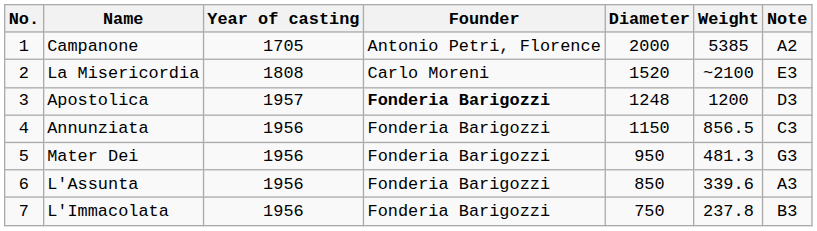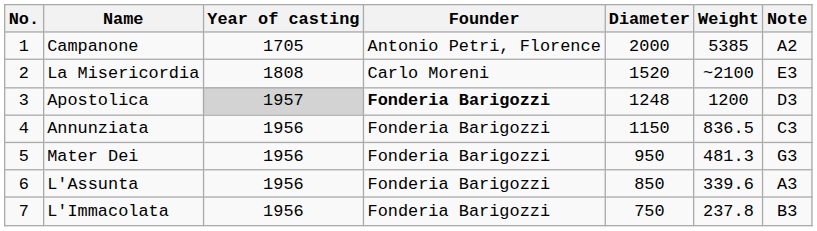 <table class="wikitable" align="center">
 <tr>
 <th style="vertical-align:top;">No.</th>
 <th style="vertical-align:top;">Name</th>
 <th style="vertical-align:top;">Year of casting</th>
 <th style="vertical-align:top;">Founder</th>
 <th style="vertical-align:top;">Diameter<br></th>
 <th style="vertical-align:top;">Weight<br></th>
 <th style="vertical-align:top;">Note</th>
 </tr>
 <tr ---->
 <td align="center">1</td>
 <td>Campanone</td>
 <td align="center">1705</td>
 <td>Antonio Petri, Florence</td>
 <td align="center">2000</td>
 <td align="center">5385</td>
 <td align="center">A2</td>
 </tr>
 <tr ---->
 <td align="center">2</td>
 <td>La Misericordia</td>
 <td align="center">1808</td>
 <td>Carlo Moreni</td>
 <td align="center">1520</td>
 <td align="center">~2100</td>
 <td align="center">E3</td>
 </tr>
 <tr ---->
 <td align="center">3</td>
 <td>Apostolica</td>
-<td align="center">1957</td>
+<td align="center" style="background: lightgrey;">1957</td>
 <td><strong>Fonderia Barigozzi</strong></td>
 <td align="center">1248</td>
 <td align="center">1200</td>
 <td align="center">D3</td>
 </tr>
 <tr ---->
 <td align="center">4</td>
 <td>Annunziata</td>
 <td align="center">1956</td>
 <td>Fonderia Barigozzi</td>
 <td align="center">1150</td>
-<td align="center">856.5</td>
+<td align="center">836.5</td>
 <td align="center">C3</td>
 </tr>
 <tr ---->
 <td align="center">5</td>
 <td>Mater Dei</td>
 <td align="center">1956</td>
 <td>Fonderia Barigozzi</td>
 <td align="center">950</td>
 <td align="center">481.3</td>
 <td align="center">G3</td>
 </tr>
 <tr ---->
 <td align="center">6</td>
 <td>L'Assunta</td>
 <td align="center">1956</td>
 <td>Fonderia Barigozzi</td>
 <td align="center">850</td>
 <td align="center">339.6</td>
 <td align="center">A3</td>
 </tr>
 <tr ---->
 <td align="center">7</td>
 <td>L'Immacolata</td>
 <td align="center">1956</td>
 <td>Fonderia Barigozzi</td>
 <td align="center">750</td>
 <td align="center">237.8</td>
 <td align="center">B3</td>
 </tr>
 </table>
